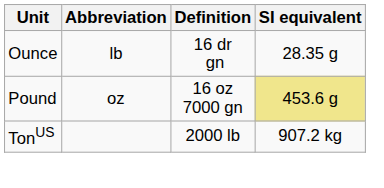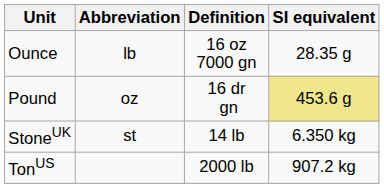 <table class="wikitable" style="text-align: center">
 <tr>
 <th>Unit</th>
 <th>Abbreviation</th>
 <th>Definition</th>
 <th>SI equivalent</th>
 </tr>
 <tr>
 <td style="text-align: left">Ounce</td>
 <td>lb</td>
-<td>16 dr<br> gn</td>
+<td>16 oz<br>7000 gn</td>
 <td>28.35 g</td>
 </tr>
 <tr>
 <td style="text-align: left">Pound</td>
 <td>oz</td>
-<td>16 oz<br>7000 gn</td>
+<td>16 dr<br> gn</td>
 <td style="background: khaki;">453.6 g</td>
+</tr>
+<tr>
+<td style="text-align: left">Stone<sup>UK</sup></td>
+<td>st</td>
+<td>14 lb</td>
+<td>6.350 kg</td>
 </tr>
 <tr>
 <td style="text-align: left">Ton<sup>US</sup></td>
 <td></td>
 <td>2000 lb</td>
 <td>907.2 kg</td>
 </tr>
 </table>
